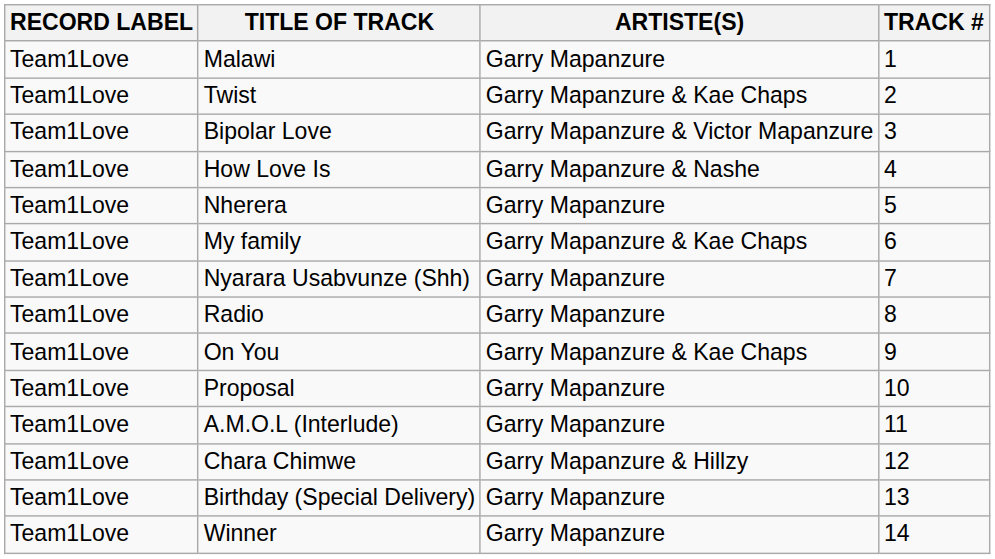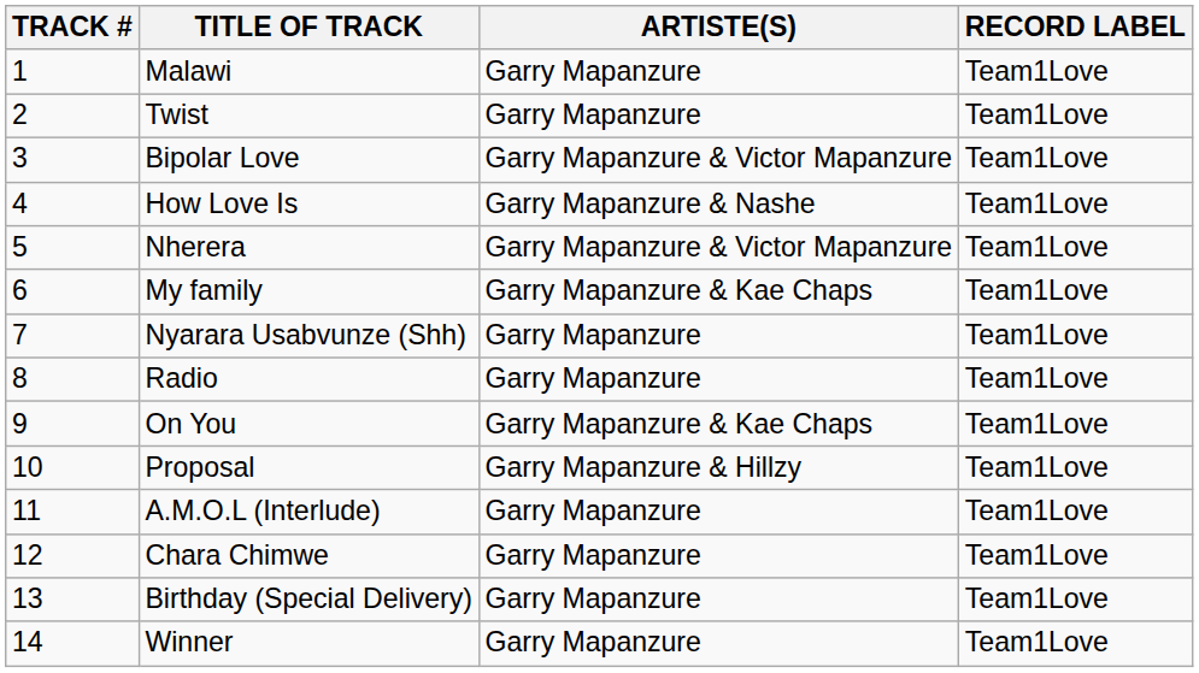 <table class="wikitable sortable mw-collapsible">
 <tr>
-<th>RECORD LABEL</th>
+<th>TRACK #</th>
 <th>TITLE OF TRACK</th>
 <th>ARTISTE(S)</th>
-<th>TRACK #</th>
+<th>RECORD LABEL</th>
 </tr>
 <tr>
-<td>Team1Love</td>
+<td>1</td>
 <td>Malawi</td>
 <td>Garry Mapanzure</td>
-<td>1</td>
+<td>Team1Love</td>
 </tr>
 <tr>
+<td>2</td>
+<td>Twist</td>
+<td>Garry Mapanzure</td>
 <td>Team1Love</td>
-<td>Twist</td>
-<td>Garry Mapanzure & Kae Chaps</td>
-<td>2</td>
 </tr>
 <tr>
-<td>Team1Love</td>
+<td>3</td>
 <td>Bipolar Love</td>
 <td>Garry Mapanzure & Victor Mapanzure</td>
-<td>3</td>
+<td>Team1Love</td>
 </tr>
 <tr>
-<td>Team1Love</td>
+<td>4</td>
 <td>How Love Is</td>
 <td>Garry Mapanzure & Nashe</td>
-<td>4</td>
+<td>Team1Love</td>
 </tr>
 <tr>
+<td>5</td>
+<td>Nherera</td>
+<td>Garry Mapanzure & Victor Mapanzure</td>
 <td>Team1Love</td>
-<td>Nherera</td>
-<td>Garry Mapanzure</td>
-<td>5</td>
 </tr>
 <tr>
-<td>Team1Love</td>
+<td>6</td>
 <td>My family</td>
 <td>Garry Mapanzure & Kae Chaps</td>
-<td>6</td>
+<td>Team1Love</td>
 </tr>
 <tr>
-<td>Team1Love</td>
+<td>7</td>
 <td>Nyarara Usabvunze (Shh)</td>
 <td>Garry Mapanzure</td>
-<td>7</td>
+<td>Team1Love</td>
 </tr>
 <tr>
-<td>Team1Love</td>
+<td>8</td>
 <td>Radio</td>
 <td>Garry Mapanzure</td>
-<td>8</td>
+<td>Team1Love</td>
 </tr>
 <tr>
-<td>Team1Love</td>
+<td>9</td>
 <td>On You</td>
 <td>Garry Mapanzure & Kae Chaps</td>
-<td>9</td>
+<td>Team1Love</td>
 </tr>
 <tr>
+<td>10</td>
+<td>Proposal</td>
+<td>Garry Mapanzure & Hillzy</td>
 <td>Team1Love</td>
-<td>Proposal</td>
-<td>Garry Mapanzure</td>
-<td>10</td>
 </tr>
 <tr>
-<td>Team1Love</td>
+<td>11</td>
 <td>A.M.O.L (Interlude)</td>
 <td>Garry Mapanzure</td>
-<td>11</td>
+<td>Team1Love</td>
 </tr>
 <tr>
+<td>12</td>
+<td>Chara Chimwe</td>
+<td>Garry Mapanzure</td>
 <td>Team1Love</td>
-<td>Chara Chimwe</td>
-<td>Garry Mapanzure & Hillzy</td>
-<td>12</td>
 </tr>
 <tr>
-<td>Team1Love</td>
+<td>13</td>
 <td>Birthday (Special Delivery)</td>
 <td>Garry Mapanzure</td>
-<td>13</td>
+<td>Team1Love</td>
 </tr>
 <tr>
-<td>Team1Love</td>
+<td>14</td>
 <td>Winner</td>
 <td>Garry Mapanzure</td>
-<td>14</td>
+<td>Team1Love</td>
 </tr>
 </table>
